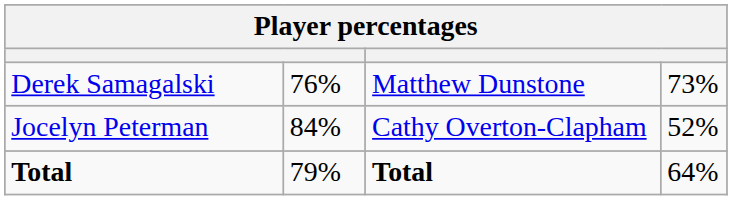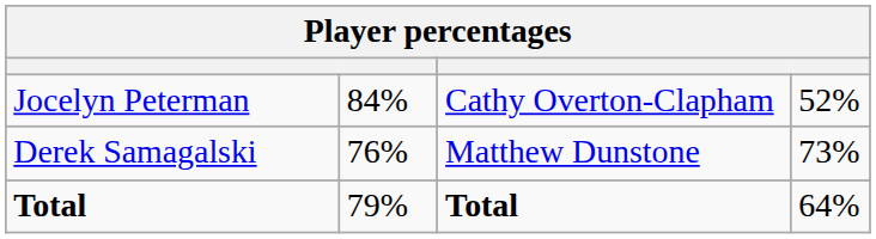 <table class="wikitable">
 <tr>
 <th colspan=4 width=400>Player percentages</th>
 </tr>
 <tr>
 <th colspan=2 width=200 style="white-space:nowrap;"> </th>
 <th colspan=2 width=200 style="white-space:nowrap;"></th>
 </tr>
 <tr>
+<td><a href='#'>Jocelyn Peterman</a></td>
+<td>84%</td>
+<td><a href='#'>Cathy Overton-Clapham</a></td>
+<td>52%</td>
+</tr>
+<tr>
 <td><a href='#'>Derek Samagalski</a></td>
 <td>76%</td>
 <td><a href='#'>Matthew Dunstone</a></td>
 <td>73%</td>
-</tr>
-<tr>
-<td><a href='#'>Jocelyn Peterman</a></td>
-<td>84%</td>
-<td><a href='#'>Cathy Overton-Clapham</a></td>
-<td>52%</td>
 </tr>
 <tr>
 <td><strong>Total</strong></td>
 <td>79%</td>
 <td><strong>Total</strong></td>
 <td>64%</td>
 </tr>
 </table>
